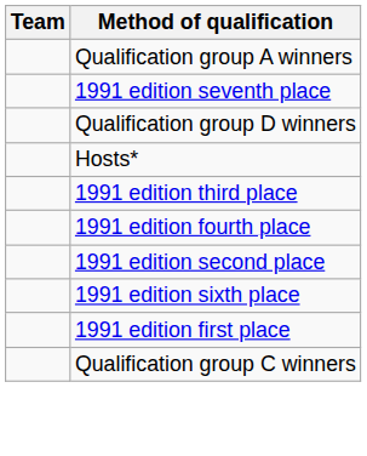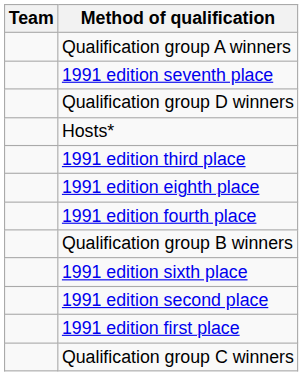 <table class="wikitable">
 <tr>
 <th>Team</th>
 <th>Method of qualification</th>
 </tr>
 <tr>
 <td></td>
 <td>Qualification group A winners</td>
 </tr>
 <tr>
 <td></td>
 <td><a href='#'>1991 edition seventh place</a></td>
 </tr>
 <tr>
 <td></td>
 <td>Qualification group D winners</td>
 </tr>
 <tr>
 <td></td>
 <td>Hosts*</td>
 </tr>
 <tr>
 <td></td>
 <td><a href='#'>1991 edition third place</a></td>
 </tr>
 <tr>
 <td></td>
+<td><a href='#'>1991 edition eighth place</a></td>
+</tr>
+<tr>
+<td></td>
 <td><a href='#'>1991 edition fourth place</a></td>
 </tr>
 <tr>
 <td></td>
-<td><a href='#'>1991 edition second place</a></td>
+<td>Qualification group B winners</td>
 </tr>
 <tr>
 <td></td>
 <td><a href='#'>1991 edition sixth place</a></td>
+</tr>
+<tr>
+<td></td>
+<td><a href='#'>1991 edition second place</a></td>
 </tr>
 <tr>
 <td></td>
 <td><a href='#'>1991 edition first place</a></td>
 </tr>
 <tr>
 <td></td>
 <td>Qualification group C winners</td>
 </tr>
 </table>
